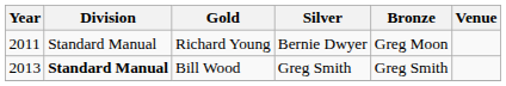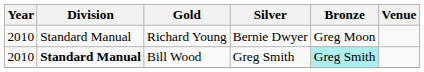 <table class="wikitable sortable" style="text-align: left;">
 <tr>
 <th>Year</th>
 <th>Division</th>
 <th> Gold</th>
 <th> Silver</th>
 <th> Bronze</th>
 <th>Venue</th>
 </tr>
 <tr>
-<td>2011</td>
+<td>2010</td>
 <td>Standard Manual</td>
 <td>Richard Young</td>
 <td>Bernie Dwyer</td>
 <td>Greg Moon</td>
 <td></td>
 </tr>
 <tr>
-<td>2013</td>
+<td>2010</td>
 <td><strong>Standard Manual</strong></td>
 <td>Bill Wood</td>
 <td>Greg Smith</td>
-<td>Greg Smith</td>
+<td style="background: paleturquoise;">Greg Smith</td>
 <td></td>
 </tr>
 <tr>
 </tr>
 </table>
